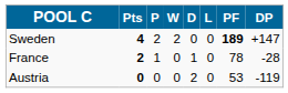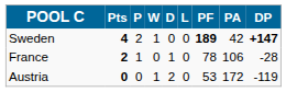 <table align=center cellpadding="3" cellspacing="0" style="background: #f9f9f9; border: 1px #aaa solid; border-collapse: collapse; font-size: 95%;" width=330>
 <tr bgcolor=#006699 style="color:white;">
 <th width=34% style=font-size:120%><strong>POOL C</strong></th>
 <th width=5%>Pts</th>
 <th width=5%>P</th>
 <th width=5%>W</th>
 <th width=5%>D</th>
 <th width=5%>L</th>
 <th width=5%>PF</th>
+<th width=5%>PA</th>
 <th width=5%>DP</th>
 </tr>
 <tr align=right>
 <td align=left> Sweden</td>
 <td><strong>4</strong></td>
 <td>2</td>
-<td>2</td>
+<td>1</td>
 <td>0</td>
 <td>0</td>
 <td><strong>189</strong></td>
-<td>+147</td>
+<td>42</td>
+<td><strong>+147</strong></td>
 </tr>
 <tr align=right>
 <td align=left> France</td>
 <td><strong>2</strong></td>
 <td>1</td>
 <td>0</td>
 <td>1</td>
 <td>0</td>
 <td>78</td>
+<td>106</td>
 <td>-28</td>
 </tr>
 <tr align=right>
 <td align=left> Austria</td>
 <td><strong>0</strong></td>
 <td>0</td>
-<td>0</td>
+<td>1</td>
 <td>2</td>
 <td>0</td>
 <td>53</td>
+<td>172</td>
 <td>-119</td>
 </tr>
 </table>
